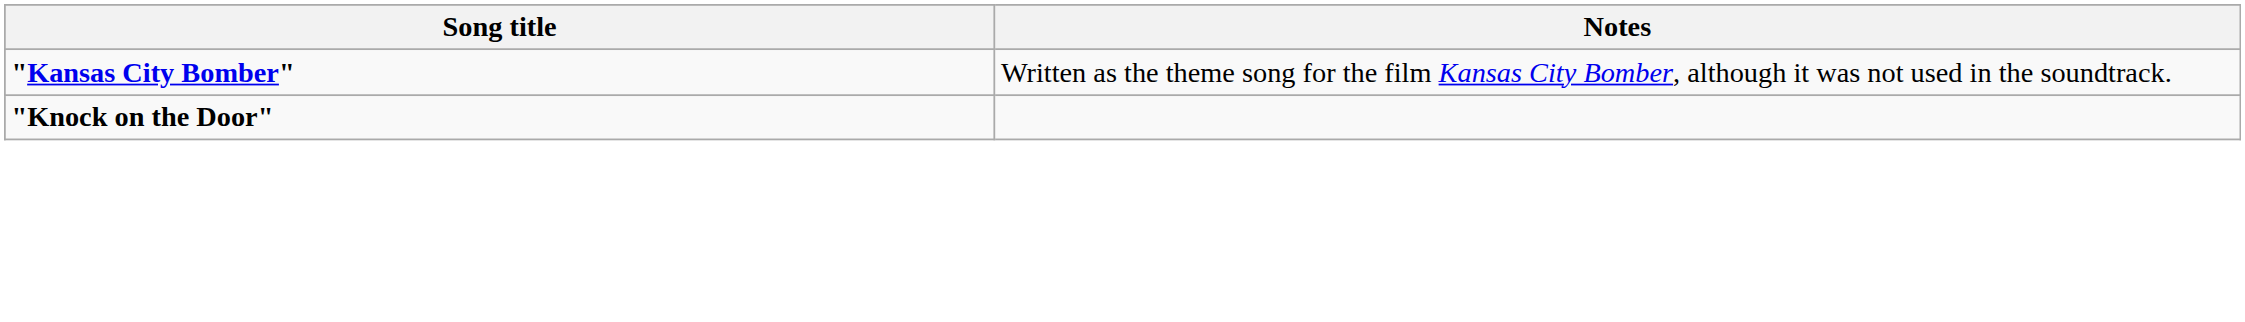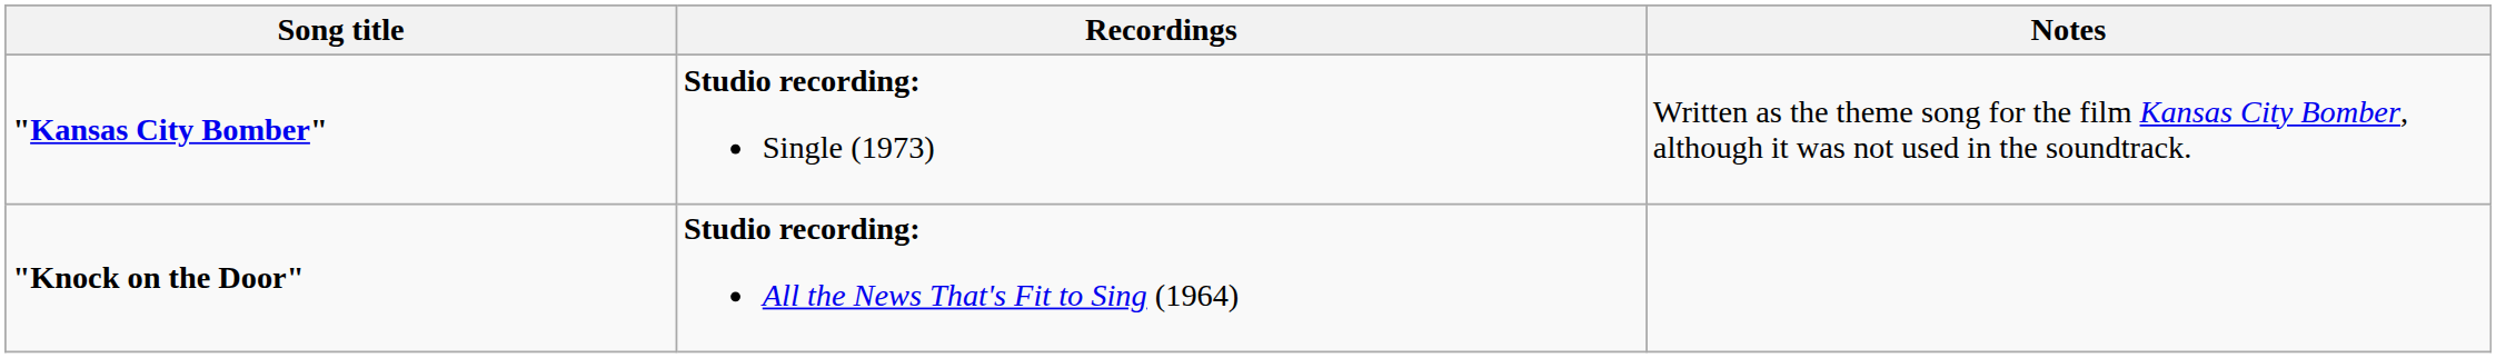 <table class="wikitable" width="100%">
 <tr>
 <th width="27%">Song title</th>
+<th width="39%">Recordings</th>
 <th width="34%">Notes</th>
 </tr>
 <tr>
 <td><strong>"<a href='#'>Kansas City Bomber</a>"</strong></td>
+<td><strong>Studio recording:</strong><br><ul><li>Single (1973)</li></ul></td>
 <td>Written as the theme song for the film <em><a href='#'>Kansas City Bomber</a></em>, although it was not used in the soundtrack.</td>
 </tr>
 <tr>
 <td><strong>"Knock on the Door"</strong></td>
+<td><strong>Studio recording:</strong><br><ul><li><em><a href='#'>All the News That's Fit to Sing</a></em> (1964)</li></ul></td>
 <td></td>
 </tr>
 </table>
